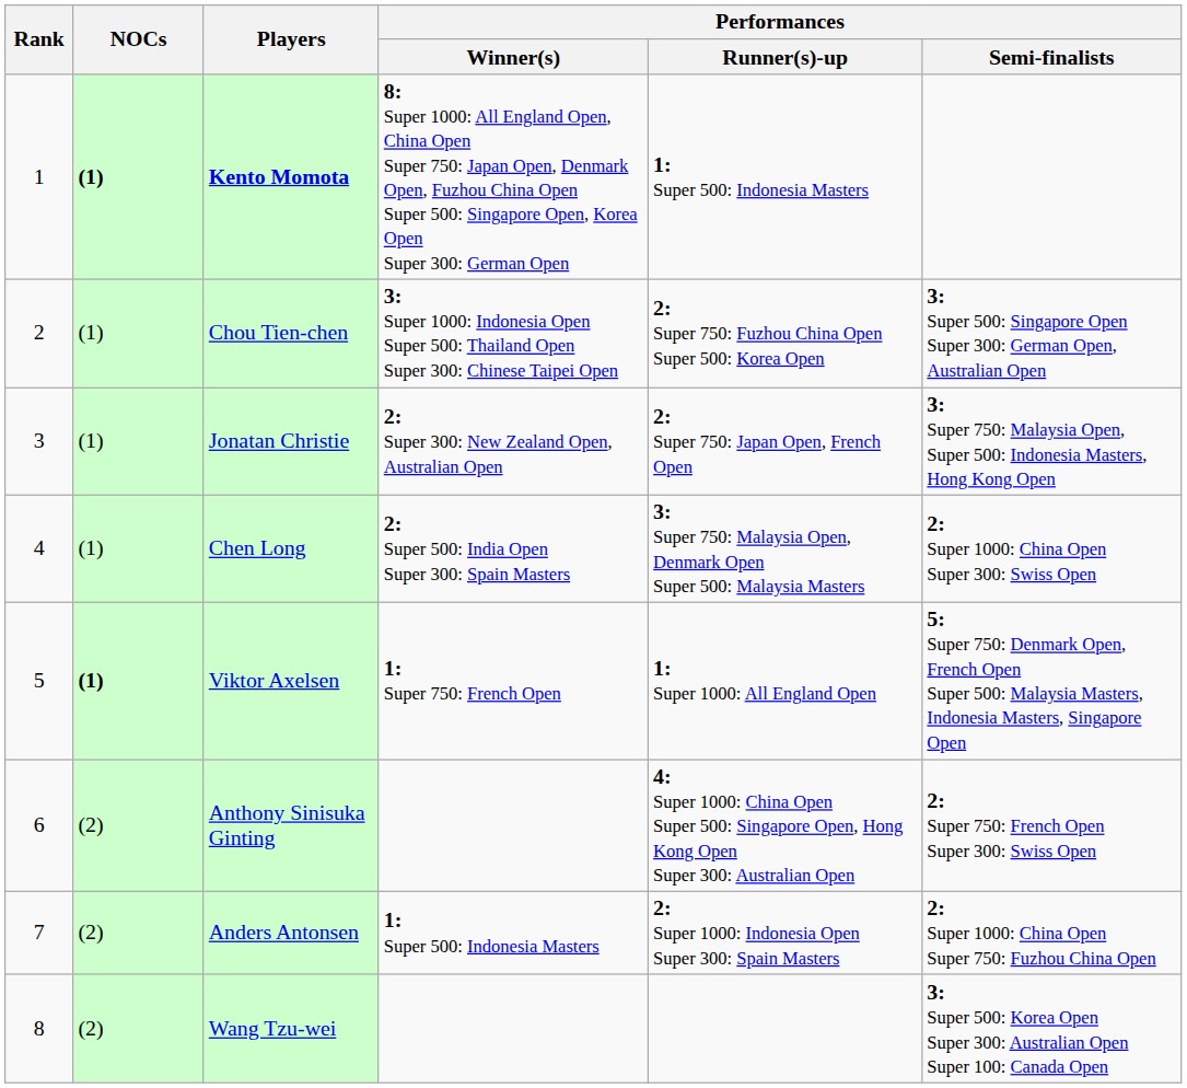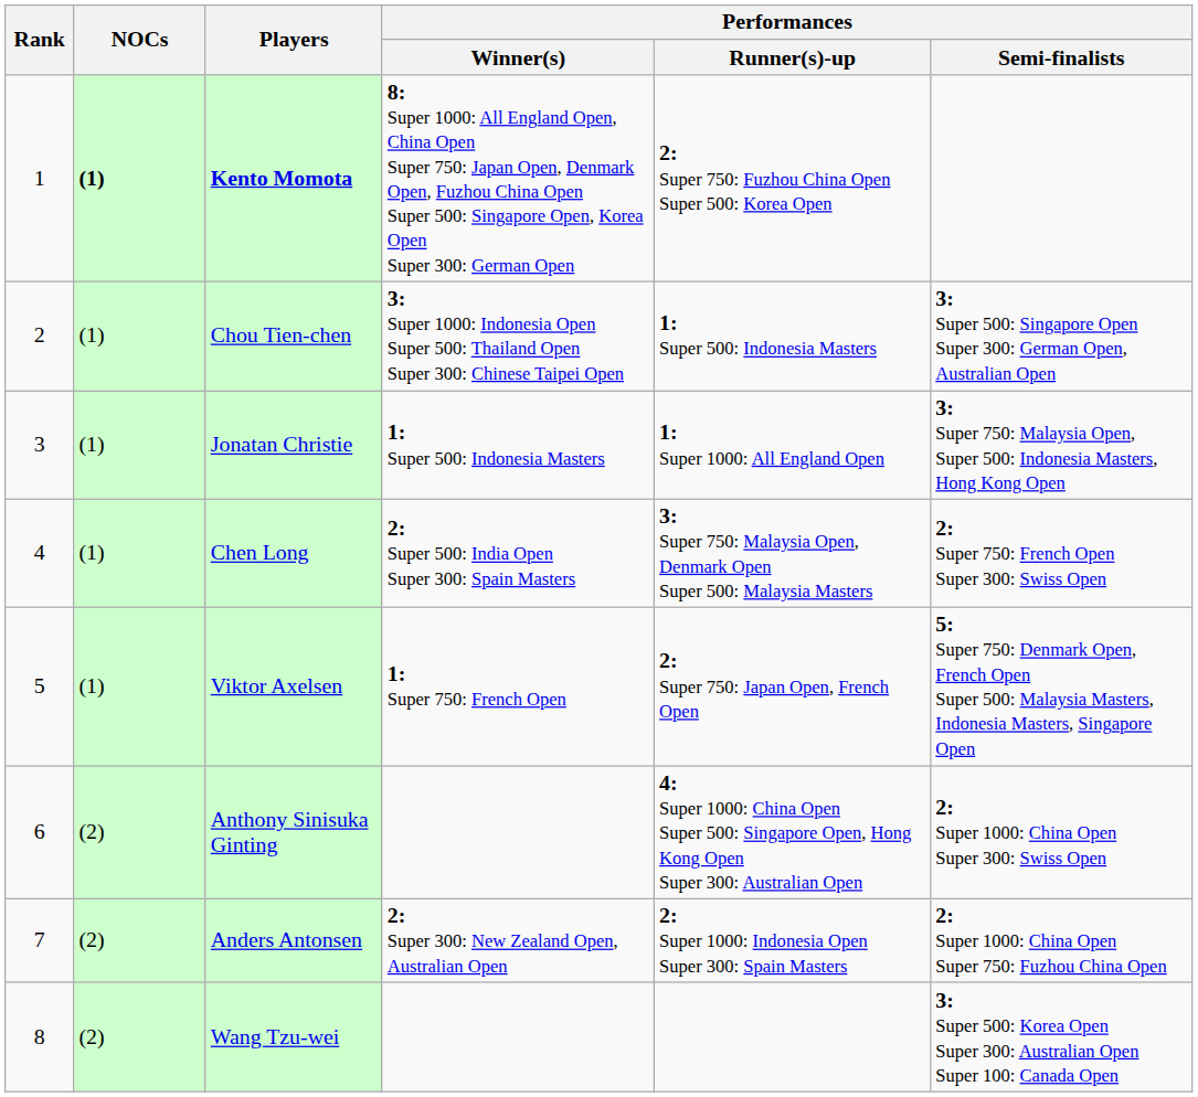 <table class="wikitable" style="text-align:left">
 <tr>
 <th rowspan="2" width="50">Rank</th>
 <th rowspan="2" width="150">NOCs</th>
 <th rowspan="2" width="200">Players</th>
 <th colspan="3">Performances</th>
 </tr>
 <tr>
 <th width="350">Winner(s)</th>
 <th width="350">Runner(s)-up</th>
 <th width="350">Semi-finalists</th>
 </tr>
 <tr>
 <td align="center">1</td>
 <td bgcolor="#ccffcc"><strong> (1)</strong></td>
 <td bgcolor="#ccffcc"><strong><a href='#'>Kento Momota</a></strong></td>
 <td><strong>8:</strong><br><small>Super 1000: <a href='#'>All England Open</a>, <a href='#'>China Open</a><br>Super 750: <a href='#'>Japan Open</a>, <a href='#'>Denmark Open</a>, <a href='#'>Fuzhou China Open</a><br>Super 500: <a href='#'>Singapore Open</a>, <a href='#'>Korea Open</a><br>Super 300: <a href='#'>German Open</a></small></td>
-<td><strong>1:</strong><br><small>Super 500: <a href='#'>Indonesia Masters</a></small></td>
+<td><strong>2:</strong><br><small>Super 750: <a href='#'>Fuzhou China Open</a><br>Super 500: <a href='#'>Korea Open</a></small></td>
 <td></td>
 </tr>
 <tr>
 <td align="center">2</td>
 <td bgcolor="#ccffcc"> (1)</td>
 <td bgcolor="#ccffcc"><a href='#'>Chou Tien-chen</a></td>
 <td><strong>3:</strong><br><small>Super 1000: <a href='#'>Indonesia Open</a><br>Super 500: <a href='#'>Thailand Open</a><br>Super 300: <a href='#'>Chinese Taipei Open</a></small></td>
-<td><strong>2:</strong><br><small>Super 750: <a href='#'>Fuzhou China Open</a><br>Super 500: <a href='#'>Korea Open</a></small></td>
+<td><strong>1:</strong><br><small>Super 500: <a href='#'>Indonesia Masters</a></small></td>
 <td><strong>3:</strong><br><small>Super 500: <a href='#'>Singapore Open</a><br>Super 300: <a href='#'>German Open</a>, <a href='#'>Australian Open</a></small></td>
 </tr>
 <tr>
 <td align="center">3</td>
 <td bgcolor="#ccffcc"> (1)</td>
 <td align="left" bgcolor="#ccffcc"><a href='#'>Jonatan Christie</a></td>
-<td><strong>2:</strong><br><small>Super 300: <a href='#'>New Zealand Open</a>, <a href='#'>Australian Open</a></small></td>
-<td><strong>2:</strong><br><small>Super 750: <a href='#'>Japan Open</a>, <a href='#'>French Open</a></small></td>
+<td><strong>1:</strong><br><small>Super 500: <a href='#'>Indonesia Masters</a></small></td>
+<td><strong>1:</strong><br><small>Super 1000: <a href='#'>All England Open</a></small></td>
 <td><strong>3:</strong><br><small>Super 750: <a href='#'>Malaysia Open</a>,<br>Super 500: <a href='#'>Indonesia Masters</a>, <a href='#'>Hong Kong Open</a></small></td>
 </tr>
 <tr>
 <td align="center">4</td>
 <td bgcolor="#ccffcc"> (1)</td>
 <td bgcolor="#ccffcc"><a href='#'>Chen Long</a></td>
 <td><strong>2:</strong><br><small>Super 500: <a href='#'>India Open</a><br>Super 300: <a href='#'>Spain Masters</a></small></td>
 <td><strong>3:</strong><br><small>Super 750: <a href='#'>Malaysia Open</a>, <a href='#'>Denmark Open</a><br>Super 500: <a href='#'>Malaysia Masters</a></small></td>
-<td><strong>2:</strong><br><small>Super 1000: <a href='#'>China Open</a><br>Super 300: <a href='#'>Swiss Open</a></small></td>
+<td><strong>2:</strong><br><small>Super 750: <a href='#'>French Open</a><br>Super 300: <a href='#'>Swiss Open</a></small></td>
 </tr>
 <tr>
 <td align="center">5</td>
-<td bgcolor="#ccffcc"><strong> (1)</strong></td>
+<td bgcolor="#ccffcc"> (1)</td>
 <td bgcolor="#ccffcc"><a href='#'>Viktor Axelsen</a></td>
 <td><strong>1:</strong><br><small>Super 750: <a href='#'>French Open</a></small></td>
-<td><strong>1:</strong><br><small>Super 1000: <a href='#'>All England Open</a></small></td>
+<td><strong>2:</strong><br><small>Super 750: <a href='#'>Japan Open</a>, <a href='#'>French Open</a></small></td>
 <td><strong>5:</strong><br><small>Super 750: <a href='#'>Denmark Open</a>, <a href='#'>French Open</a><br>Super 500: <a href='#'>Malaysia Masters</a>, <a href='#'>Indonesia Masters</a>, <a href='#'>Singapore Open</a></small></td>
 </tr>
 <tr>
 <td align="center">6</td>
 <td bgcolor="#ccffcc"> (2)</td>
 <td bgcolor="#ccffcc"><a href='#'>Anthony Sinisuka Ginting</a></td>
 <td></td>
 <td><strong>4:</strong><br><small>Super 1000: <a href='#'>China Open</a><br>Super 500: <a href='#'>Singapore Open</a>, <a href='#'>Hong Kong Open</a><br>Super 300: <a href='#'>Australian Open</a></small></td>
-<td><strong>2:</strong><br><small>Super 750: <a href='#'>French Open</a><br>Super 300: <a href='#'>Swiss Open</a></small></td>
+<td><strong>2:</strong><br><small>Super 1000: <a href='#'>China Open</a><br>Super 300: <a href='#'>Swiss Open</a></small></td>
 </tr>
 <tr>
 <td align="center">7</td>
 <td bgcolor="#ccffcc"> (2)</td>
 <td bgcolor="#ccffcc"><a href='#'>Anders Antonsen</a></td>
-<td><strong>1:</strong><br><small>Super 500: <a href='#'>Indonesia Masters</a></small></td>
+<td><strong>2:</strong><br><small>Super 300: <a href='#'>New Zealand Open</a>, <a href='#'>Australian Open</a></small></td>
 <td><strong>2:</strong><br><small>Super 1000: <a href='#'>Indonesia Open</a><br>Super 300: <a href='#'>Spain Masters</a></small></td>
 <td><strong>2:</strong><br><small>Super 1000: <a href='#'>China Open</a><br>Super 750: <a href='#'>Fuzhou China Open</a></small></td>
 </tr>
 <tr>
 <td align="center">8</td>
 <td bgcolor="#ccffcc"> (2)</td>
 <td bgcolor="#ccffcc"><a href='#'>Wang Tzu-wei</a></td>
 <td></td>
 <td></td>
 <td><strong>3:</strong><br><small>Super 500: <a href='#'>Korea Open</a><br>Super 300: <a href='#'>Australian Open</a><br>Super 100: <a href='#'>Canada Open</a></small></td>
 </tr>
 </table>
